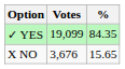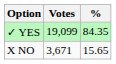 <table class="wikitable">
 <tr>
 <th>Option</th>
 <th>Votes</th>
 <th>%</th>
 </tr>
 <tr>
 <td style=background:#bbf8be>✓ YES</td>
 <td style=background:#bbf8be>19,099</td>
 <td style=background:#bbf8be>84.35</td>
 </tr>
 <tr>
 <td>X NO</td>
-<td>3,676</td>
+<td>3,671</td>
 <td>15.65</td>
 </tr>
 </table>
